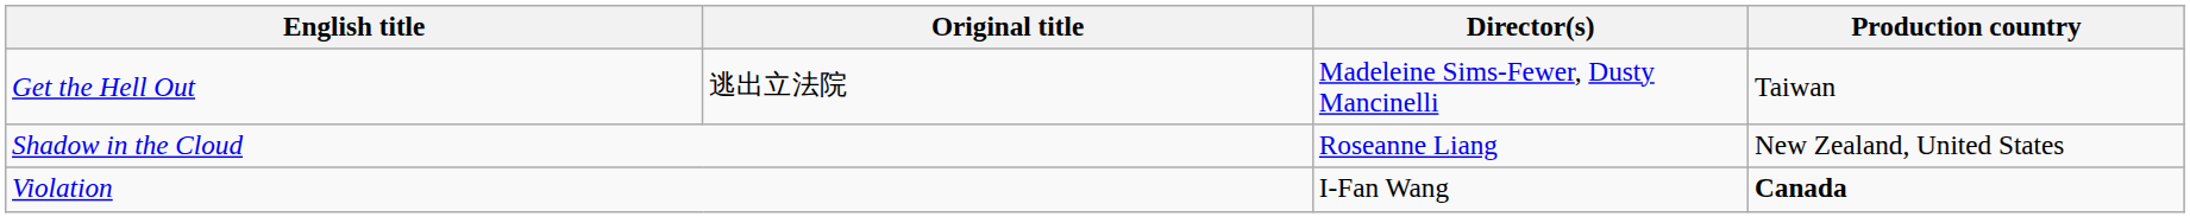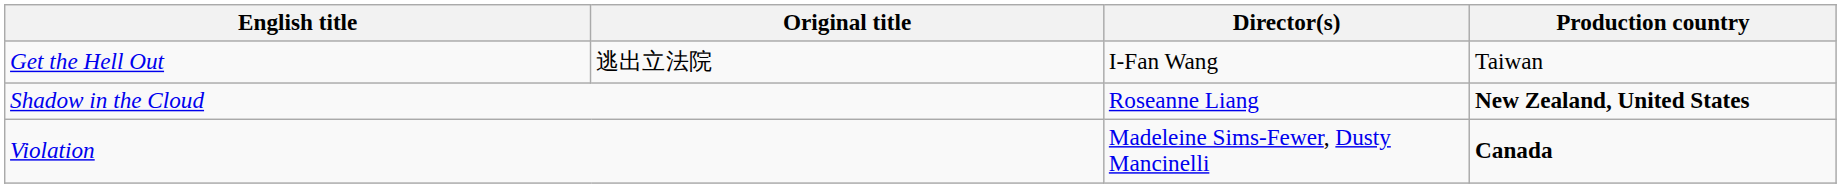 <table class="wikitable" width=100%>
 <tr>
 <th scope="col" width="32%">English title</th>
 <th scope="col" width="28%">Original title</th>
 <th scope="col" width="20%">Director(s)</th>
 <th scope="col" width="20%">Production country</th>
 </tr>
 <tr>
 <td><em><a href='#'>Get the Hell Out</a></em></td>
 <td>逃出立法院</td>
-<td><a href='#'>Madeleine Sims-Fewer</a>, <a href='#'>Dusty Mancinelli</a></td>
+<td>I-Fan Wang</td>
 <td>Taiwan</td>
 </tr>
 <tr>
 <td colspan=2><em><a href='#'>Shadow in the Cloud</a></em></td>
 <td><a href='#'>Roseanne Liang</a></td>
-<td>New Zealand, United States</td>
+<td><strong>New Zealand, United States</strong></td>
 </tr>
 <tr>
 <td colspan=2><em><a href='#'>Violation</a></em></td>
-<td>I-Fan Wang</td>
+<td><a href='#'>Madeleine Sims-Fewer</a>, <a href='#'>Dusty Mancinelli</a></td>
 <td><strong>Canada</strong></td>
 </tr>
 </table>
